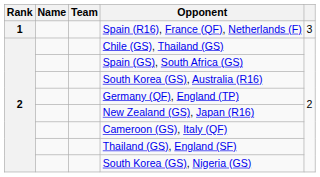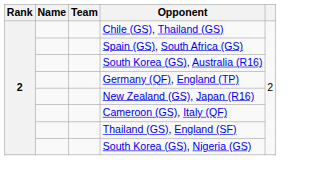 <table class="wikitable sortable">
 <tr>
 <th>Rank</th>
 <th>Name</th>
 <th>Team</th>
 <th class="unsortable">Opponent</th>
 <th></th>
-</tr>
-<tr>
-<th rowspan=1>1</th>
-<td></td>
-<td></td>
-<td><a href='#'>Spain (R16)</a>, <a href='#'>France (QF)</a>, <a href='#'>Netherlands (F)</a></td>
-<td align=center>3</td>
 </tr>
 <tr>
 <th rowspan=8>2</th>
 <td></td>
 <td></td>
 <td><a href='#'>Chile (GS)</a>, <a href='#'>Thailand (GS)</a></td>
 <td rowspan=8 align=center>2</td>
 </tr>
 <tr>
 <td></td>
 <td></td>
 <td><a href='#'>Spain (GS)</a>, <a href='#'>South Africa (GS)</a></td>
 </tr>
 <tr>
 <td></td>
 <td></td>
 <td><a href='#'>South Korea (GS)</a>, <a href='#'>Australia (R16)</a></td>
 </tr>
 <tr>
 <td></td>
 <td></td>
 <td><a href='#'>Germany (QF)</a>, <a href='#'>England (TP)</a></td>
 </tr>
 <tr>
 <td></td>
 <td></td>
 <td><a href='#'>New Zealand (GS)</a>, <a href='#'>Japan (R16)</a></td>
 </tr>
 <tr>
 <td></td>
 <td></td>
 <td><a href='#'>Cameroon (GS)</a>, <a href='#'>Italy (QF)</a></td>
 </tr>
 <tr>
 <td></td>
 <td></td>
 <td><a href='#'>Thailand (GS)</a>, <a href='#'>England (SF)</a></td>
 </tr>
 <tr>
 <td></td>
 <td></td>
 <td><a href='#'>South Korea (GS)</a>, <a href='#'>Nigeria (GS)</a></td>
 </tr>
 </table>
